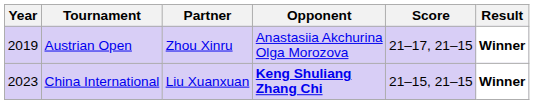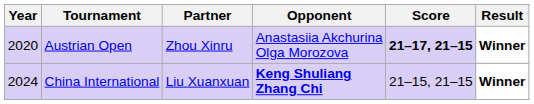 <table class="sortable wikitable" style="font-size: 90%;">
 <tr>
 <th>Year</th>
 <th>Tournament</th>
 <th>Partner</th>
 <th>Opponent</th>
 <th>Score</th>
 <th>Result</th>
 </tr>
 <tr style="background:#D8CEF6">
-<td align="center">2019</td>
+<td align="center">2020</td>
 <td align="left"><a href='#'>Austrian Open</a></td>
 <td align="left"> <a href='#'>Zhou Xinru</a></td>
 <td align="left"> <a href='#'>Anastasiia Akchurina</a><br> <a href='#'>Olga Morozova</a></td>
-<td align="left">21–17, 21–15</td>
+<td align="left"><strong>21–17, 21–15</strong></td>
 <td style="text-align:left; background:white"> <strong>Winner</strong></td>
 </tr>
 <tr style="background:#D8CEF6">
-<td align="center">2023</td>
+<td align="center">2024</td>
 <td align="left"><a href='#'>China International</a></td>
 <td align="left"> <a href='#'>Liu Xuanxuan</a></td>
 <td align="left"><strong> <a href='#'>Keng Shuliang</a><br> <a href='#'>Zhang Chi</a></strong></td>
 <td align="left">21–15, 21–15</td>
 <td style="text-align:left; background:white"> <strong>Winner</strong></td>
 </tr>
 </table>
